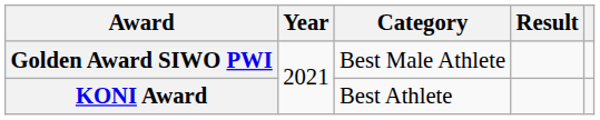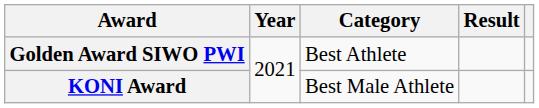 <table class="wikitable plainrowheaders sortable">
 <tr>
 <th scope="col">Award</th>
 <th scope="col">Year</th>
 <th scope="col">Category</th>
 <th scope="col">Result</th>
 <th scope="col" class="unsortable"></th>
 </tr>
 <tr>
 <th scope="row">Golden Award SIWO <a href='#'>PWI</a></th>
 <td rowspan="2">2021</td>
-<td>Best Male Athlete</td>
+<td>Best Athlete</td>
 <td></td>
 <td></td>
 </tr>
 <tr>
 <th scope="row"><a href='#'>KONI</a> Award</th>
-<td>Best Athlete</td>
+<td>Best Male Athlete</td>
 <td></td>
 <td></td>
 </tr>
 </table>
